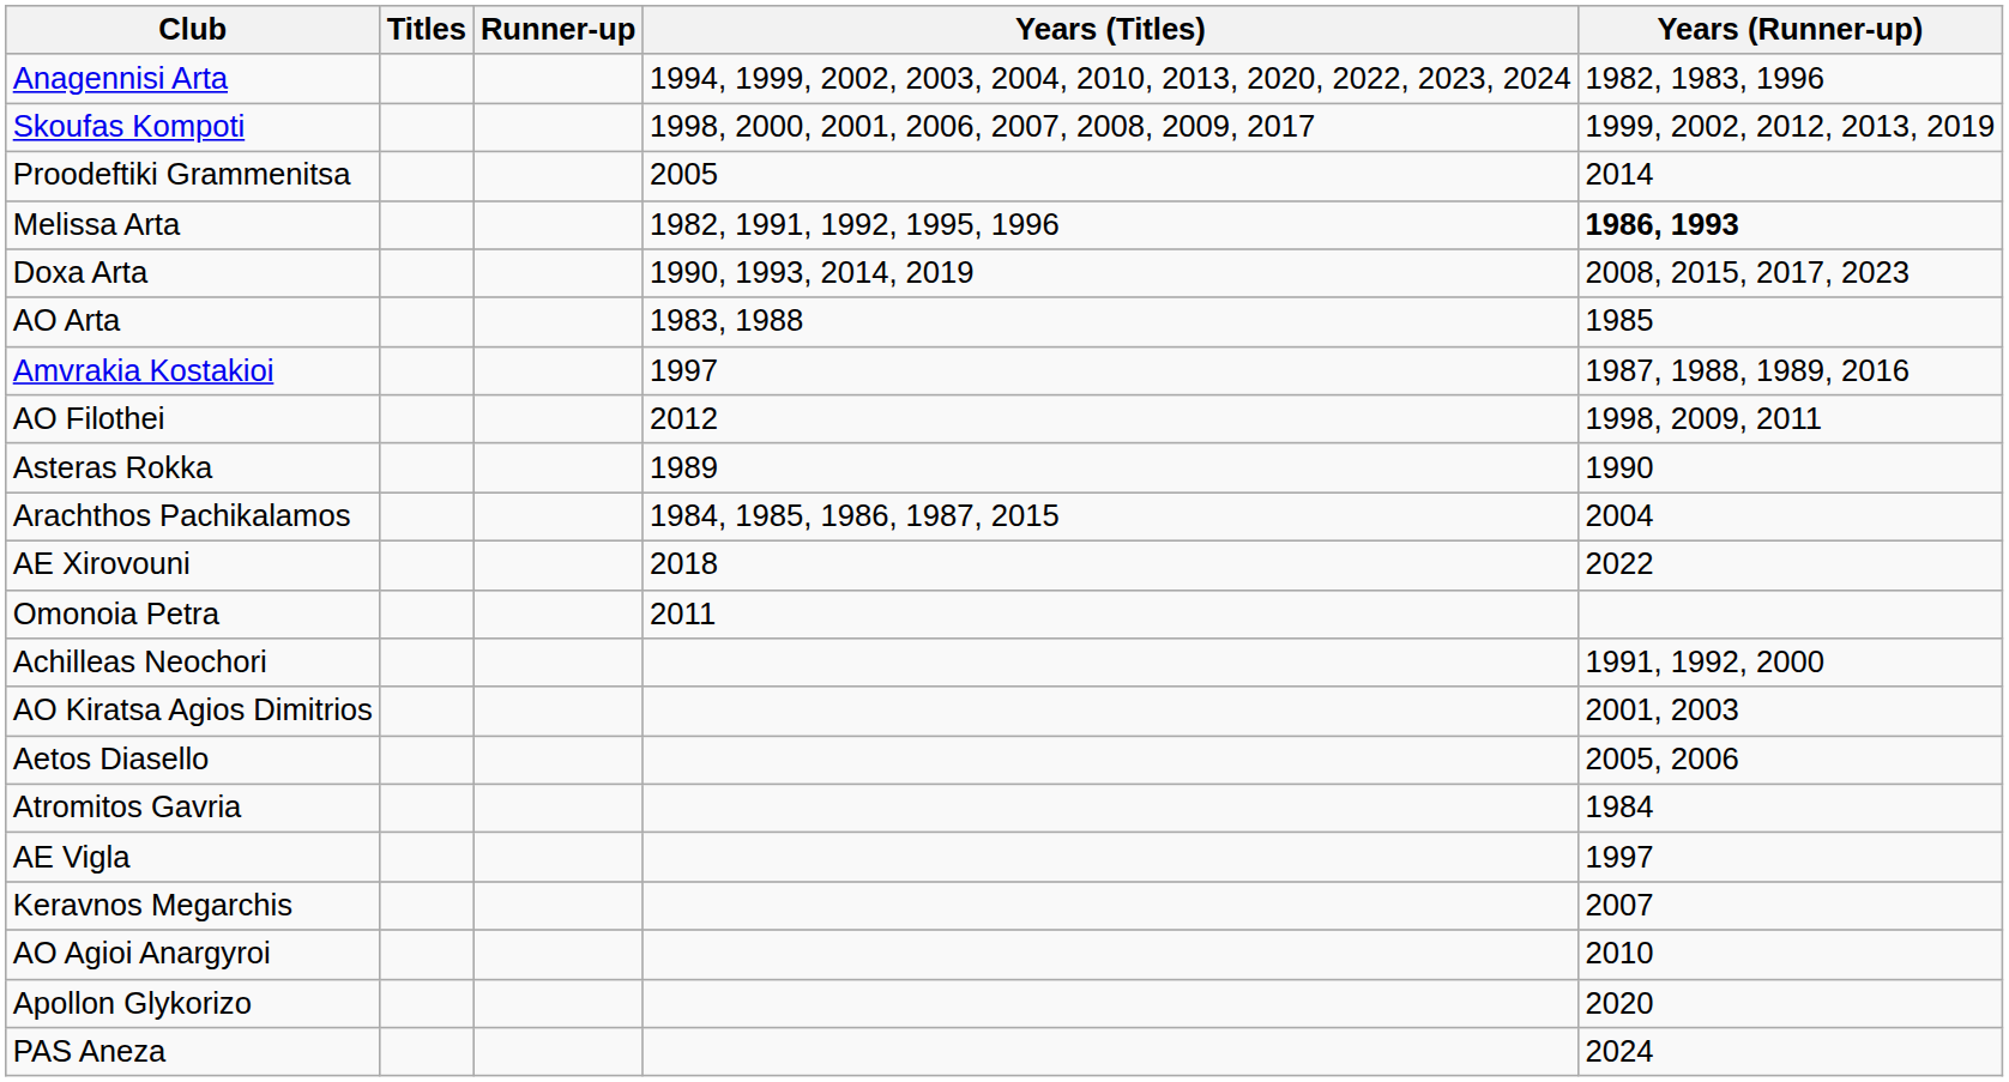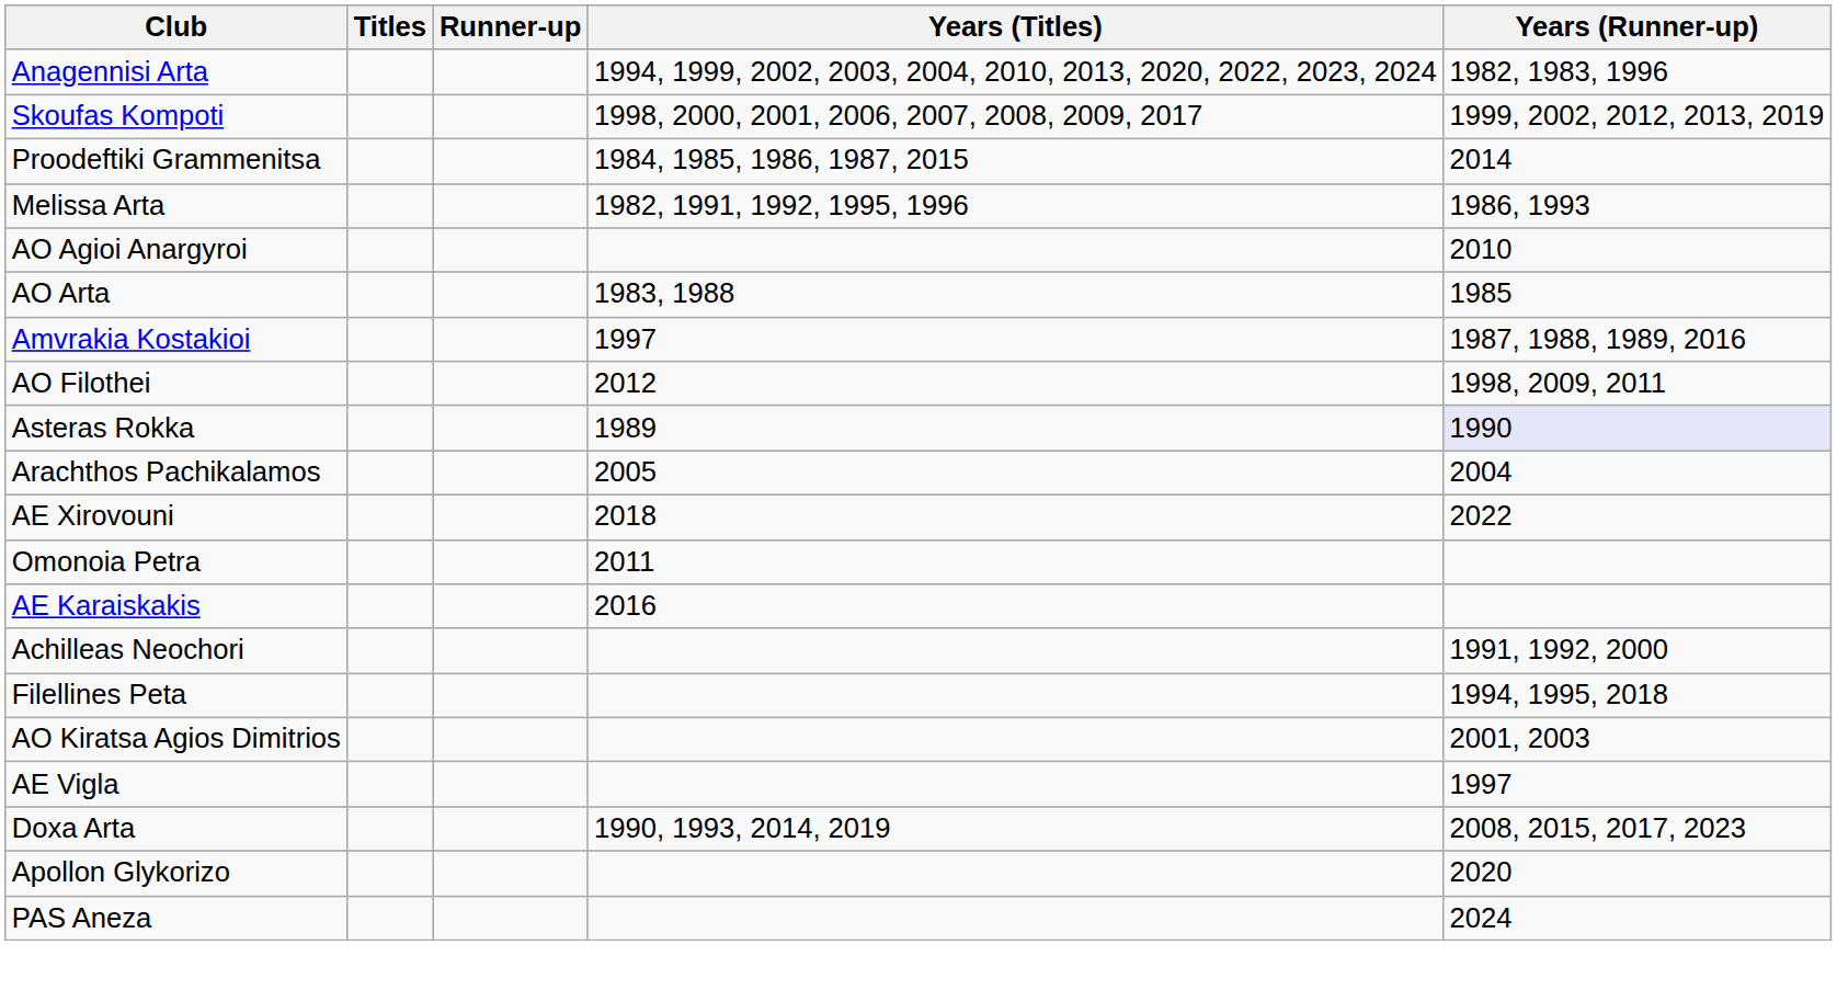 <table class="wikitable">
 <tr>
 <th>Club</th>
 <th>Titles</th>
 <th>Runner-up</th>
 <th>Years (Titles)</th>
 <th>Years (Runner-up)</th>
 </tr>
 <tr>
 <td><a href='#'>Anagennisi Arta</a></td>
 <td></td>
 <td></td>
 <td>1994, 1999, 2002, 2003, 2004, 2010, 2013, 2020, 2022, 2023, 2024</td>
 <td>1982, 1983, 1996</td>
 </tr>
 <tr>
 <td><a href='#'>Skoufas Kompoti</a></td>
 <td></td>
 <td></td>
 <td>1998, 2000, 2001, 2006, 2007, 2008, 2009, 2017</td>
 <td>1999, 2002, 2012, 2013, 2019</td>
 </tr>
 <tr>
 <td>Proodeftiki Grammenitsa</td>
 <td></td>
 <td></td>
-<td>2005</td>
+<td>1984, 1985, 1986, 1987, 2015</td>
 <td>2014</td>
 </tr>
 <tr>
 <td>Melissa Arta</td>
 <td></td>
 <td></td>
 <td>1982, 1991, 1992, 1995, 1996</td>
-<td><strong>1986, 1993</strong></td>
+<td>1986, 1993</td>
 </tr>
 <tr>
-<td>Doxa Arta</td>
+<td>AO Agioi Anargyroi</td>
 <td></td>
 <td></td>
-<td>1990, 1993, 2014, 2019</td>
-<td>2008, 2015, 2017, 2023</td>
+<td></td>
+<td>2010</td>
 </tr>
 <tr>
 <td>AO Arta</td>
 <td></td>
 <td></td>
 <td>1983, 1988</td>
 <td>1985</td>
 </tr>
 <tr>
 <td><a href='#'>Amvrakia Kostakioi</a></td>
 <td></td>
 <td></td>
 <td>1997</td>
 <td>1987, 1988, 1989, 2016</td>
 </tr>
 <tr>
 <td>AO Filothei</td>
 <td></td>
 <td></td>
 <td>2012</td>
 <td>1998, 2009, 2011</td>
 </tr>
 <tr>
 <td>Asteras Rokka</td>
 <td></td>
 <td></td>
 <td>1989</td>
-<td>1990</td>
+<td style="background: lavender;">1990</td>
 </tr>
 <tr>
 <td>Arachthos Pachikalamos</td>
 <td></td>
 <td></td>
-<td>1984, 1985, 1986, 1987, 2015</td>
+<td>2005</td>
 <td>2004</td>
 </tr>
 <tr>
 <td>AE Xirovouni</td>
 <td></td>
 <td></td>
 <td>2018</td>
 <td>2022</td>
 </tr>
 <tr>
 <td>Omonoia Petra</td>
 <td></td>
 <td></td>
 <td>2011</td>
 <td></td>
 </tr>
 <tr>
+<td><a href='#'>AE Karaiskakis</a></td>
+<td></td>
+<td></td>
+<td>2016</td>
+<td></td>
+</tr>
+<tr>
 <td>Achilleas Neochori</td>
 <td></td>
 <td></td>
 <td></td>
 <td>1991, 1992, 2000</td>
+</tr>
+<tr>
+<td>Filellines Peta</td>
+<td></td>
+<td></td>
+<td></td>
+<td>1994, 1995, 2018</td>
 </tr>
 <tr>
 <td>AO Kiratsa Agios Dimitrios</td>
 <td></td>
 <td></td>
 <td></td>
 <td>2001, 2003</td>
 </tr>
 <tr>
-<td>Aetos Diasello</td>
-<td></td>
-<td></td>
-<td></td>
-<td>2005, 2006</td>
-</tr>
-<tr>
-<td>Atromitos Gavria</td>
-<td></td>
-<td></td>
-<td></td>
-<td>1984</td>
-</tr>
-<tr>
 <td>AE Vigla</td>
 <td></td>
 <td></td>
 <td></td>
 <td>1997</td>
 </tr>
 <tr>
-<td>Keravnos Megarchis</td>
+<td>Doxa Arta</td>
 <td></td>
 <td></td>
-<td></td>
-<td>2007</td>
-</tr>
-<tr>
-<td>AO Agioi Anargyroi</td>
-<td></td>
-<td></td>
-<td></td>
-<td>2010</td>
+<td>1990, 1993, 2014, 2019</td>
+<td>2008, 2015, 2017, 2023</td>
 </tr>
 <tr>
 <td>Apollon Glykorizo</td>
 <td></td>
 <td></td>
 <td></td>
 <td>2020</td>
 </tr>
 <tr>
 <td>PAS Aneza</td>
 <td></td>
 <td></td>
 <td></td>
 <td>2024</td>
 </tr>
 </table>
